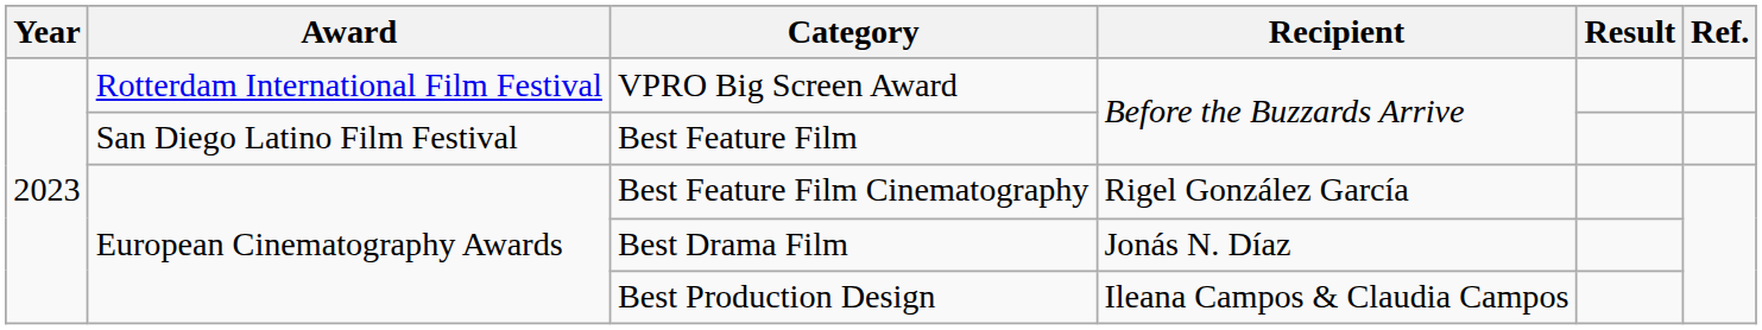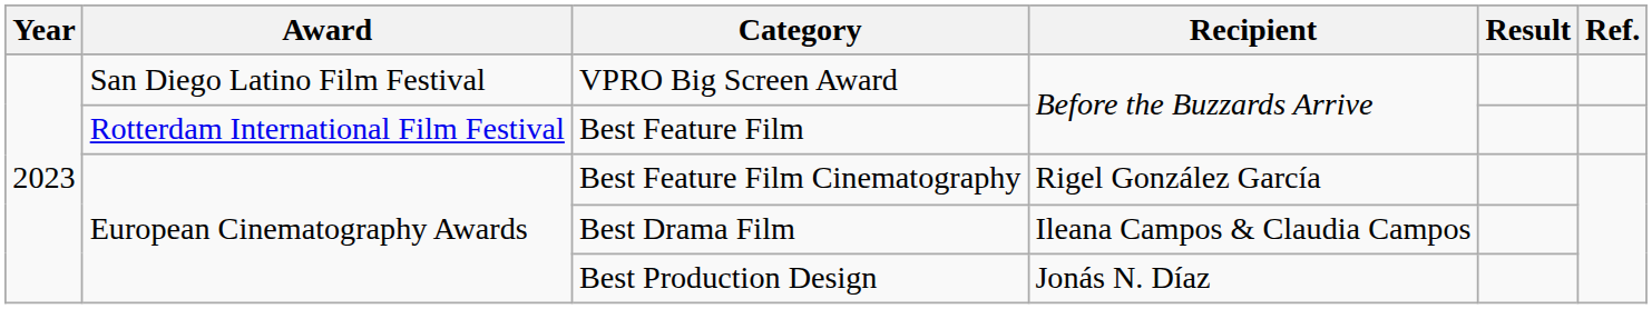 <table class="wikitable">
 <tr>
 <th>Year</th>
 <th>Award</th>
 <th>Category</th>
 <th>Recipient</th>
 <th>Result</th>
 <th>Ref.</th>
 </tr>
 <tr>
 <td rowspan="5">2023</td>
-<td><a href='#'>Rotterdam International Film Festival</a></td>
+<td>San Diego Latino Film Festival</td>
 <td>VPRO Big Screen Award</td>
 <td rowspan="2"><em>Before the Buzzards Arrive</em></td>
 <td></td>
 <td></td>
 </tr>
 <tr>
-<td>San Diego Latino Film Festival</td>
+<td><a href='#'>Rotterdam International Film Festival</a></td>
 <td>Best Feature Film</td>
 <td></td>
 <td></td>
 </tr>
 <tr>
 <td rowspan="3">European Cinematography Awards</td>
 <td>Best Feature Film Cinematography</td>
 <td>Rigel González García</td>
 <td></td>
 <td rowspan="3"></td>
 </tr>
 <tr>
 <td>Best Drama Film</td>
-<td>Jonás N. Díaz</td>
+<td>Ileana Campos & Claudia Campos</td>
 <td></td>
 </tr>
 <tr>
 <td>Best Production Design</td>
-<td>Ileana Campos & Claudia Campos</td>
+<td>Jonás N. Díaz</td>
 <td></td>
 </tr>
 </table>
